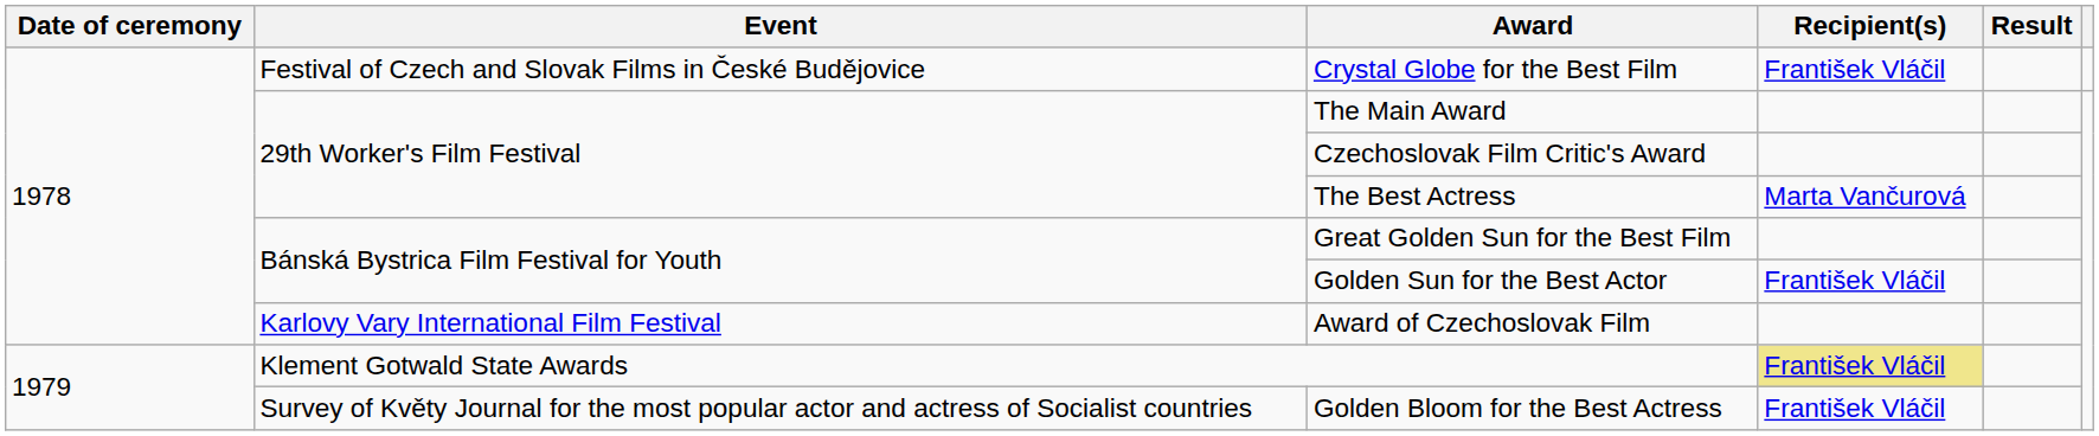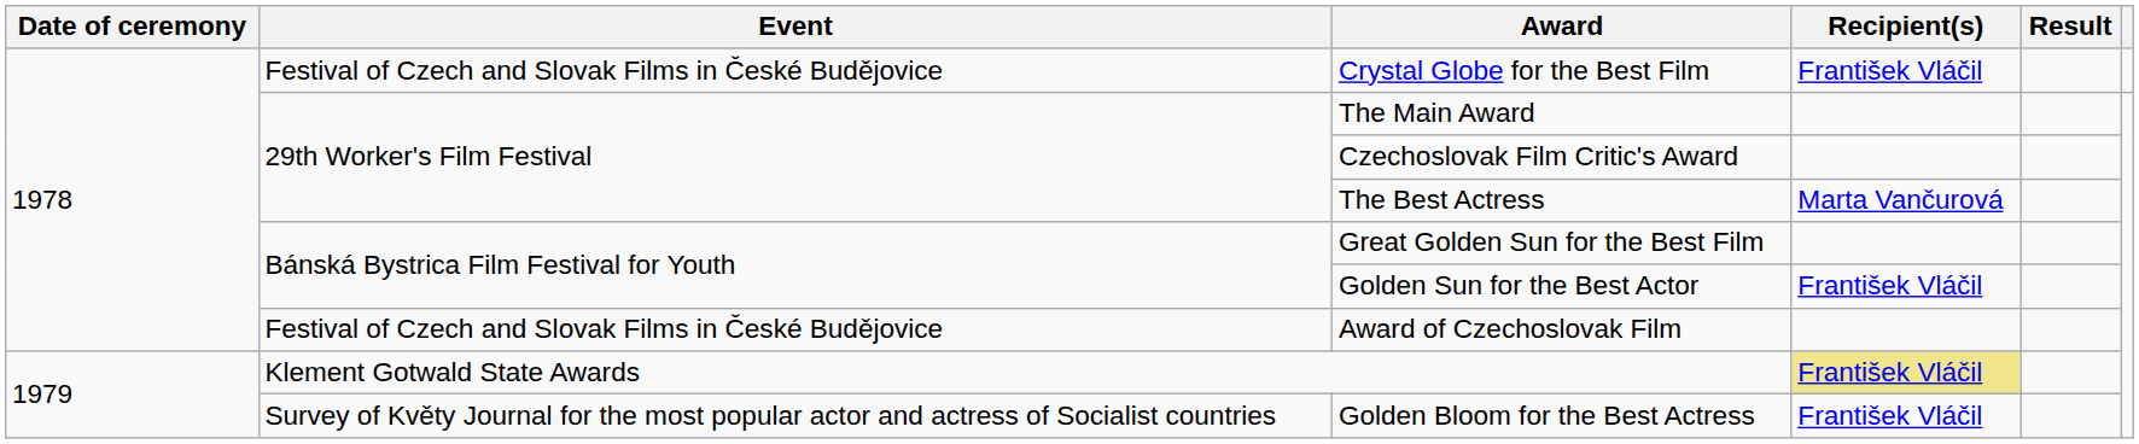 <table class="wikitable sortable" style="width: 99%;">
 <tr>
 <th scope="col">Date of ceremony</th>
 <th scope="col">Event</th>
 <th scope="col">Award</th>
 <th scope="col">Recipient(s)</th>
 <th scope="col">Result</th>
 <th scope="col" class="unsortable"></th>
 </tr>
 <tr>
 <td rowspan="7">1978</td>
 <td>Festival of Czech and Slovak Films in České Budějovice</td>
 <td><a href='#'>Crystal Globe</a> for the Best Film</td>
 <td><a href='#'>František Vláčil</a></td>
 <td></td>
 <td></td>
 </tr>
 <tr>
 <td rowspan="3">29th Worker's Film Festival</td>
 <td>The Main Award</td>
 <td></td>
 <td></td>
 <td rowspan="8"></td>
 </tr>
 <tr>
 <td>Czechoslovak Film Critic's Award</td>
 <td></td>
 <td></td>
 </tr>
 <tr>
 <td>The Best Actress</td>
 <td><a href='#'>Marta Vančurová</a></td>
 <td></td>
 </tr>
 <tr>
 <td rowspan="2">Bánská Bystrica Film Festival for Youth</td>
 <td>Great Golden Sun for the Best Film</td>
 <td></td>
 <td></td>
 </tr>
 <tr>
 <td>Golden Sun for the Best Actor</td>
 <td><a href='#'>František Vláčil</a></td>
 <td></td>
 </tr>
 <tr>
-<td><a href='#'>Karlovy Vary International Film Festival</a></td>
+<td>Festival of Czech and Slovak Films in České Budějovice</td>
 <td>Award of Czechoslovak Film</td>
 <td></td>
 <td></td>
 </tr>
 <tr>
 <td rowspan="2">1979</td>
 <td colspan="2">Klement Gotwald State Awards</td>
 <td style="background: khaki;"><a href='#'>František Vláčil</a></td>
 <td></td>
 </tr>
 <tr>
 <td>Survey of Květy Journal for the most popular actor and actress of Socialist countries</td>
 <td>Golden Bloom for the Best Actress</td>
 <td><a href='#'>František Vláčil</a></td>
 <td></td>
 </tr>
 </table>
